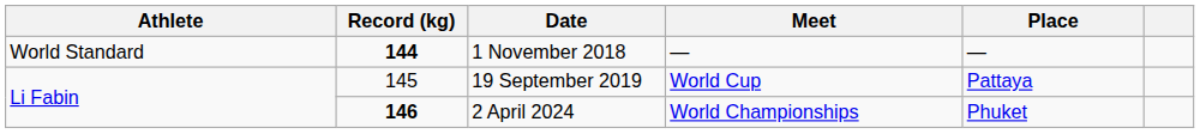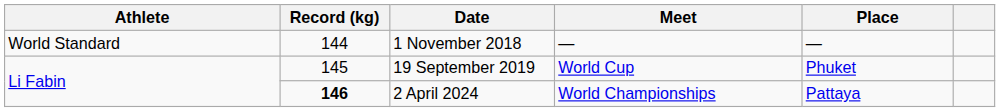 <table class="wikitable" style="font-size:90%; width: 70%;">
 <tr>
 <th width=20%>Athlete</th>
 <th width=8%>Record (kg)</th>
 <th width=12%>Date</th>
 <th width=18%>Meet</th>
 <th width=11%>Place</th>
 <th width=3%></th>
 </tr>
 <tr>
 <td>World Standard</td>
-<td align="center"><strong>144</strong></td>
+<td align="center">144</td>
 <td>1 November 2018</td>
 <td>—</td>
 <td>—</td>
 <td></td>
 </tr>
 <tr>
 <td rowspan=2> <a href='#'>Li Fabin</a></td>
 <td align="center">145</td>
 <td>19 September 2019</td>
 <td><a href='#'>World Cup</a></td>
-<td><a href='#'>Pattaya</a></td>
+<td><a href='#'>Phuket</a></td>
 <td></td>
 </tr>
 <tr>
 <td align=center><strong>146</strong></td>
 <td>2 April 2024</td>
 <td><a href='#'>World Championships</a></td>
-<td><a href='#'>Phuket</a></td>
+<td><a href='#'>Pattaya</a></td>
 <td></td>
 </tr>
 </table>
